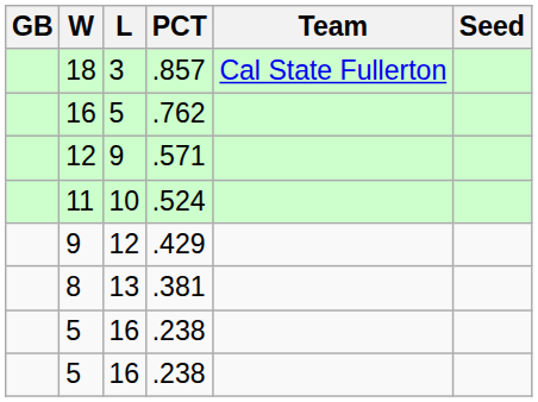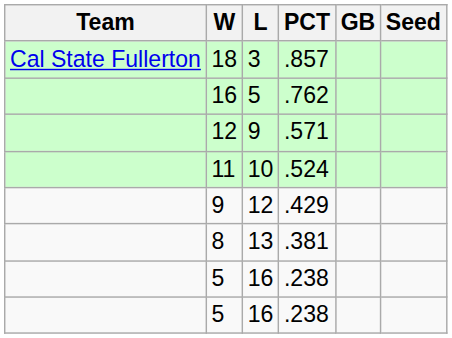 <table class=wikitable>
 <tr>
-<th>GB</th>
+<th>Team</th>
 <th>W</th>
 <th>L</th>
 <th>PCT</th>
-<th>Team</th>
+<th>GB</th>
 <th>Seed</th>
 </tr>
 <tr bgcolor=#ccffcc>
-<td></td>
+<td><a href='#'>Cal State Fullerton</a></td>
 <td>18</td>
 <td>3</td>
 <td>.857</td>
-<td><a href='#'>Cal State Fullerton</a></td>
+<td></td>
 <td></td>
 </tr>
 <tr bgcolor=#ccffcc>
 <td></td>
 <td>16</td>
 <td>5</td>
 <td>.762</td>
 <td></td>
 <td></td>
 </tr>
 <tr bgcolor=#ccffcc>
 <td></td>
 <td>12</td>
 <td>9</td>
 <td>.571</td>
 <td></td>
 <td></td>
 </tr>
 <tr bgcolor=#ccffcc>
 <td></td>
 <td>11</td>
 <td>10</td>
 <td>.524</td>
 <td></td>
 <td></td>
 </tr>
 <tr>
 <td></td>
 <td>9</td>
 <td>12</td>
 <td>.429</td>
 <td></td>
 <td></td>
 </tr>
 <tr>
 <td></td>
 <td>8</td>
 <td>13</td>
 <td>.381</td>
 <td></td>
 <td></td>
 </tr>
 <tr>
 <td></td>
 <td>5</td>
 <td>16</td>
 <td>.238</td>
 <td></td>
 <td></td>
 </tr>
 <tr>
 <td></td>
 <td>5</td>
 <td>16</td>
 <td>.238</td>
 <td></td>
 <td></td>
 </tr>
 </table>
